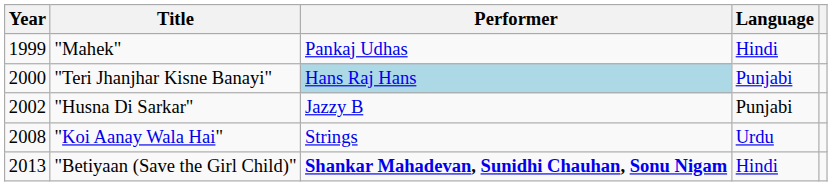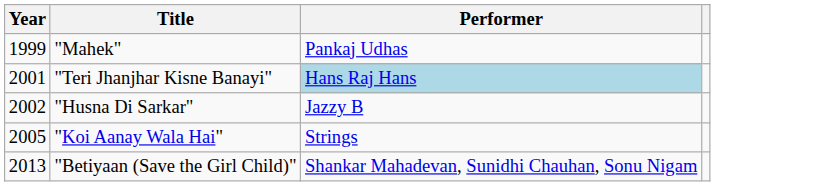 <table class="wikitable plainrowheaders sortable" style="text-align: margin;">
 <tr>
 <th scope="col">Year</th>
 <th scope="col">Title</th>
 <th scope="col">Performer</th>
-<th scope="col">Language</th>
 <th class="unsortable" scope="col"></th>
 </tr>
 <tr>
 <td>1999</td>
 <td>"Mahek"</td>
 <td><a href='#'>Pankaj Udhas</a></td>
-<td><a href='#'>Hindi</a></td>
 <td style="text-align: center;"></td>
 </tr>
 <tr>
-<td>2000</td>
+<td>2001</td>
 <td>"Teri Jhanjhar Kisne Banayi"</td>
 <td style="background: lightblue;"><a href='#'>Hans Raj Hans</a></td>
-<td><a href='#'>Punjabi</a></td>
 <td style="text-align: center;"></td>
 </tr>
 <tr>
 <td>2002</td>
 <td>"Husna Di Sarkar"</td>
 <td><a href='#'>Jazzy B</a></td>
-<td>Punjabi</td>
 <td style="text-align: center;"></td>
 </tr>
 <tr>
-<td>2008</td>
+<td>2005</td>
 <td>"<a href='#'>Koi Aanay Wala Hai</a>"</td>
 <td><a href='#'>Strings</a></td>
-<td><a href='#'>Urdu</a></td>
 <td style="text-align: center;"></td>
 </tr>
 <tr>
 <td>2013</td>
 <td>"Betiyaan (Save the Girl Child)"</td>
-<td><strong><a href='#'>Shankar Mahadevan</a>, <a href='#'>Sunidhi Chauhan</a>, <a href='#'>Sonu Nigam</a></strong></td>
-<td><a href='#'>Hindi</a></td>
+<td><a href='#'>Shankar Mahadevan</a>, <a href='#'>Sunidhi Chauhan</a>, <a href='#'>Sonu Nigam</a></td>
 <td style="text-align: center;"></td>
 </tr>
 </table>
